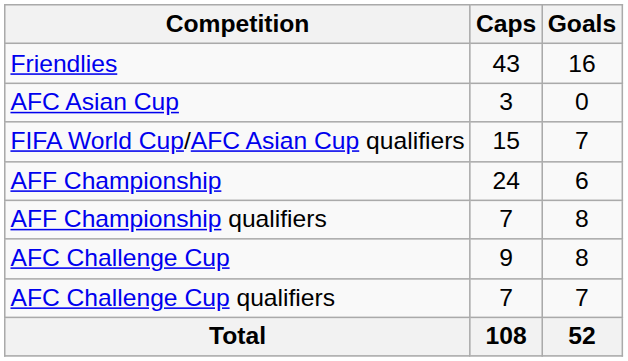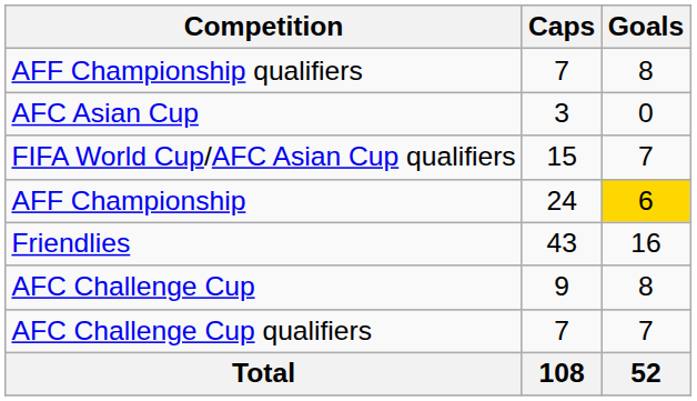 <table class="wikitable sortable" style="text-align:center">
 <tr>
 <th scope="col">Competition</th>
 <th scope="col">Caps</th>
 <th scope="col">Goals</th>
 </tr>
 <tr>
-<td style="text-align:left"><a href='#'>Friendlies</a><br></td>
-<td>43</td>
-<td>16</td>
+<td style="text-align:left"><a href='#'>AFF Championship</a> qualifiers</td>
+<td>7</td>
+<td>8</td>
 </tr>
 <tr>
 <td style="text-align:left"><a href='#'>AFC Asian Cup</a></td>
 <td>3</td>
 <td>0</td>
 </tr>
 <tr>
 <td style="text-align:left"><a href='#'>FIFA World Cup</a>/<a href='#'>AFC Asian Cup</a> qualifiers</td>
 <td>15</td>
 <td>7</td>
 </tr>
 <tr>
 <td style="text-align:left"><a href='#'>AFF Championship</a></td>
 <td>24</td>
-<td>6</td>
+<td style="background: gold;">6</td>
 </tr>
 <tr>
-<td style="text-align:left"><a href='#'>AFF Championship</a> qualifiers</td>
-<td>7</td>
-<td>8</td>
+<td style="text-align:left"><a href='#'>Friendlies</a><br></td>
+<td>43</td>
+<td>16</td>
 </tr>
 <tr>
 <td style="text-align:left"><a href='#'>AFC Challenge Cup</a></td>
 <td>9</td>
 <td>8</td>
 </tr>
 <tr>
 <td style="text-align:left"><a href='#'>AFC Challenge Cup</a> qualifiers</td>
 <td>7</td>
 <td>7</td>
 </tr>
 <tr>
 <th>Total</th>
 <th>108</th>
 <th>52</th>
 </tr>
 </table>
